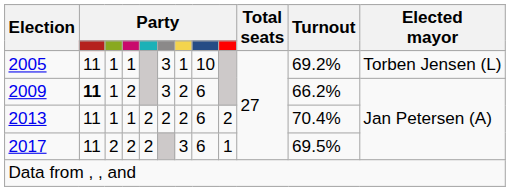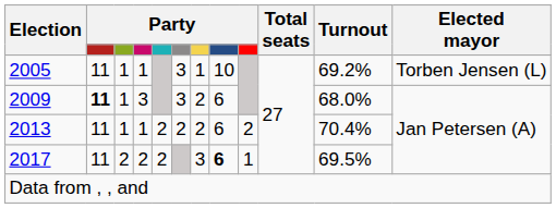 <table class="wikitable">
 <tr>
 <th rowspan="2">Election</th>
 <th colspan="8">Party</th>
 <th rowspan="2">Total<br>seats</th>
 <th rowspan="2">Turnout</th>
 <th rowspan="2">Elected<br>mayor</th>
 </tr>
 <tr>
 <td style="background:#B5211D;"><strong><a href='#'></a></strong></td>
 <td style="background:#89A920;"><strong><a href='#'></a></strong></td>
 <td style="background:#C9096C;"><strong><a href='#'></a></strong></td>
 <td style="background:#1CB1B7;"><strong><a href='#'></a></strong></td>
 <td style="background:#8B8989;"><strong></strong></td>
 <td style="background:#F4D44D;"><strong><a href='#'></a></strong></td>
 <td style="background:#254C85;"><strong><a href='#'></a></strong></td>
 <td style="background:#FF0000;"><strong><a href='#'></a></strong></td>
 </tr>
 <tr>
 <td><a href='#'>2005</a></td>
 <td>11</td>
 <td>1</td>
 <td>1</td>
 <td style="background:#CDC9C9;" rowspan="2"></td>
 <td>3</td>
 <td>1</td>
 <td>10</td>
 <td style="background:#CDC9C9;" rowspan="2"></td>
 <td rowspan="4">27</td>
 <td>69.2%</td>
 <td>Torben Jensen (L)</td>
 </tr>
 <tr>
 <td><a href='#'>2009</a></td>
 <td><strong>11</strong></td>
 <td>1</td>
-<td>2</td>
+<td>3</td>
 <td>3</td>
 <td>2</td>
 <td>6</td>
-<td>66.2%</td>
+<td>68.0%</td>
 <td rowspan="3">Jan Petersen (A)</td>
 </tr>
 <tr>
 <td><a href='#'>2013</a></td>
 <td>11</td>
 <td>1</td>
 <td>1</td>
 <td>2</td>
 <td>2</td>
 <td>2</td>
 <td>6</td>
 <td>2</td>
 <td>70.4%</td>
 </tr>
 <tr>
 <td><a href='#'>2017</a></td>
 <td>11</td>
 <td>2</td>
 <td>2</td>
 <td>2</td>
 <td style="background:#CDC9C9;"></td>
 <td>3</td>
-<td>6</td>
+<td><strong>6</strong></td>
 <td>1</td>
 <td>69.5%</td>
 </tr>
 <tr>
 <td colspan="14">Data from , ,  and </td>
 </tr>
 </table>
